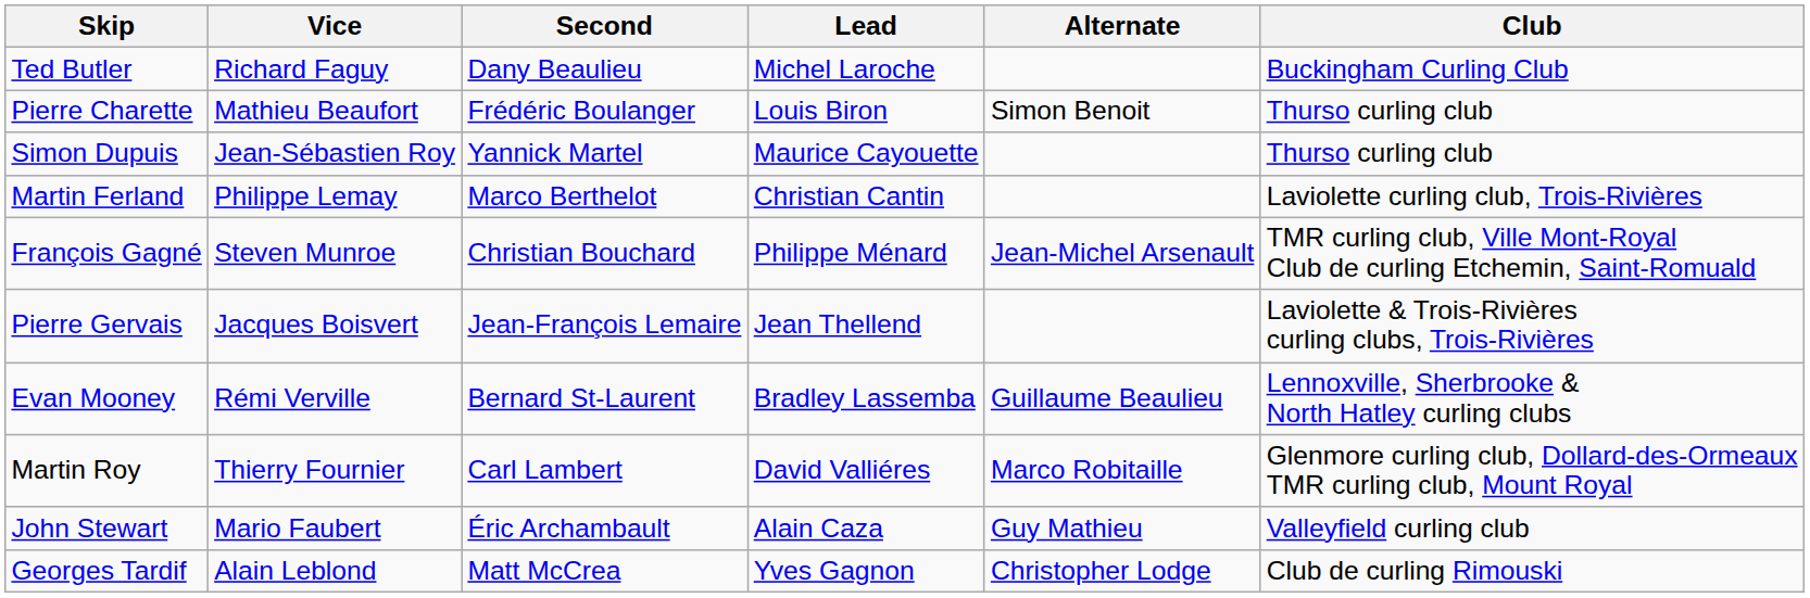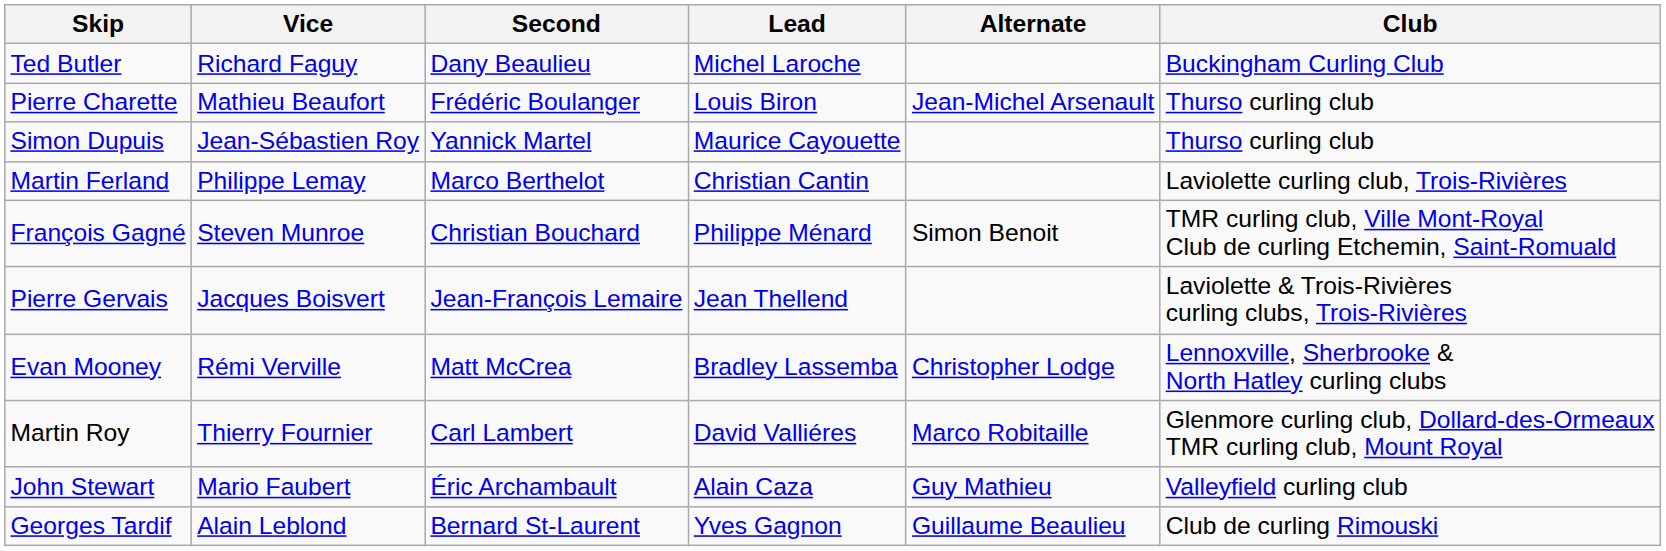 <table class="wikitable" border="1">
 <tr>
 <th>Skip</th>
 <th>Vice</th>
 <th>Second</th>
 <th>Lead</th>
 <th>Alternate</th>
 <th>Club</th>
 </tr>
 <tr>
 <td><a href='#'>Ted Butler</a></td>
 <td><a href='#'>Richard Faguy</a></td>
 <td><a href='#'>Dany Beaulieu</a></td>
 <td><a href='#'>Michel Laroche</a></td>
 <td></td>
 <td><a href='#'>Buckingham Curling Club</a></td>
 </tr>
 <tr>
 <td><a href='#'>Pierre Charette</a></td>
 <td><a href='#'>Mathieu Beaufort</a></td>
 <td><a href='#'>Frédéric Boulanger</a></td>
 <td><a href='#'>Louis Biron</a></td>
-<td>Simon Benoit</td>
+<td><a href='#'>Jean-Michel Arsenault</a></td>
 <td><a href='#'>Thurso</a> curling club</td>
 </tr>
 <tr>
 <td><a href='#'>Simon Dupuis</a></td>
 <td><a href='#'>Jean-Sébastien Roy</a></td>
 <td><a href='#'>Yannick Martel</a></td>
 <td><a href='#'>Maurice Cayouette</a></td>
 <td></td>
 <td><a href='#'>Thurso</a> curling club</td>
 </tr>
 <tr>
 <td><a href='#'>Martin Ferland</a></td>
 <td><a href='#'>Philippe Lemay</a></td>
 <td><a href='#'>Marco Berthelot</a></td>
 <td><a href='#'>Christian Cantin</a></td>
 <td></td>
 <td>Laviolette curling club, <a href='#'>Trois-Rivières</a></td>
 </tr>
 <tr>
 <td><a href='#'>François Gagné</a></td>
 <td><a href='#'>Steven Munroe</a></td>
 <td><a href='#'>Christian Bouchard</a></td>
 <td><a href='#'>Philippe Ménard</a></td>
-<td><a href='#'>Jean-Michel Arsenault</a></td>
+<td>Simon Benoit</td>
 <td>TMR curling club, <a href='#'>Ville Mont-Royal</a> <br> Club de curling Etchemin, <a href='#'>Saint-Romuald</a></td>
 </tr>
 <tr>
 <td><a href='#'>Pierre Gervais</a></td>
 <td><a href='#'>Jacques Boisvert</a></td>
 <td><a href='#'>Jean-François Lemaire</a></td>
 <td><a href='#'>Jean Thellend</a></td>
 <td></td>
 <td>Laviolette & Trois-Rivières <br> curling clubs, <a href='#'>Trois-Rivières</a></td>
 </tr>
 <tr>
 <td><a href='#'>Evan Mooney</a></td>
 <td><a href='#'>Rémi Verville</a></td>
-<td><a href='#'>Bernard St-Laurent</a></td>
+<td><a href='#'>Matt McCrea</a></td>
 <td><a href='#'>Bradley Lassemba</a></td>
-<td><a href='#'>Guillaume Beaulieu</a></td>
+<td><a href='#'>Christopher Lodge</a></td>
 <td><a href='#'>Lennoxville</a>, <a href='#'>Sherbrooke</a> & <br> <a href='#'>North Hatley</a> curling clubs</td>
 </tr>
 <tr>
 <td>Martin Roy</td>
 <td><a href='#'>Thierry Fournier</a></td>
 <td><a href='#'>Carl Lambert</a></td>
 <td><a href='#'>David Valliéres</a></td>
 <td><a href='#'>Marco Robitaille</a></td>
 <td>Glenmore curling club, <a href='#'>Dollard-des-Ormeaux</a> <br> TMR curling club, <a href='#'>Mount Royal</a></td>
 </tr>
 <tr>
 <td><a href='#'>John Stewart</a></td>
 <td><a href='#'>Mario Faubert</a></td>
 <td><a href='#'>Éric Archambault</a></td>
 <td><a href='#'>Alain Caza</a></td>
 <td><a href='#'>Guy Mathieu</a></td>
 <td><a href='#'>Valleyfield</a> curling club</td>
 </tr>
 <tr>
 <td><a href='#'>Georges Tardif</a></td>
 <td><a href='#'>Alain Leblond</a></td>
-<td><a href='#'>Matt McCrea</a></td>
+<td><a href='#'>Bernard St-Laurent</a></td>
 <td><a href='#'>Yves Gagnon</a></td>
-<td><a href='#'>Christopher Lodge</a></td>
+<td><a href='#'>Guillaume Beaulieu</a></td>
 <td>Club de curling <a href='#'>Rimouski</a></td>
 </tr>
 </table>
